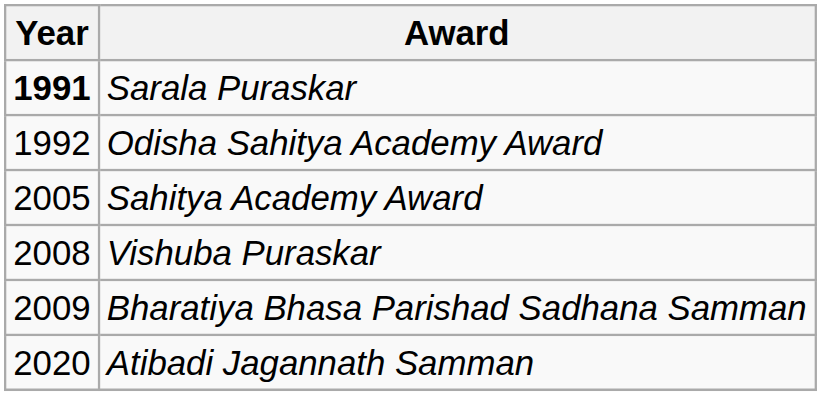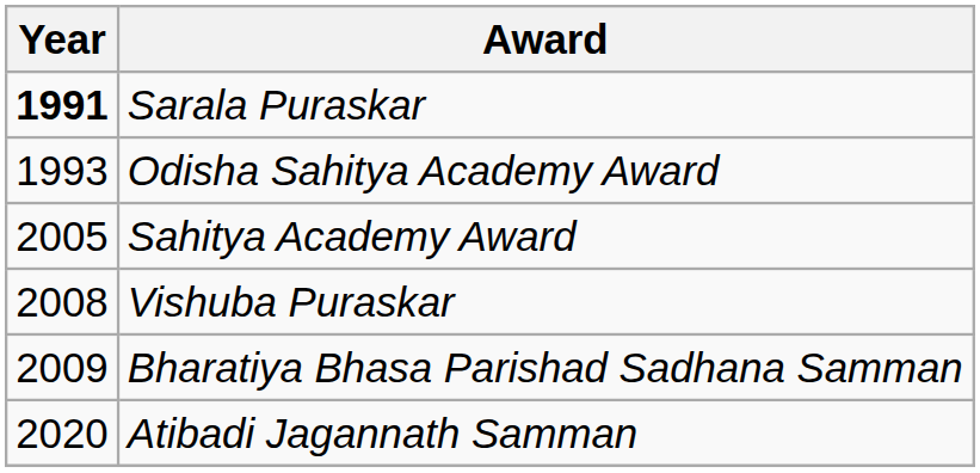 <table class="wikitable" style="font-size:95%;">
 <tr>
 <th>Year</th>
 <th>Award</th>
 </tr>
 <tr>
 <td><strong>1991</strong></td>
 <td><em>Sarala Puraskar</em></td>
 </tr>
 <tr>
-<td>1992</td>
+<td>1993</td>
 <td><em>Odisha Sahitya Academy Award</em></td>
 </tr>
 <tr>
 <td>2005</td>
 <td><em>Sahitya Academy Award</em></td>
 </tr>
 <tr>
 <td>2008</td>
 <td><em>Vishuba Puraskar</em></td>
 </tr>
 <tr>
 <td>2009</td>
 <td><em>Bharatiya Bhasa Parishad Sadhana Samman</em></td>
 </tr>
 <tr>
 <td>2020</td>
 <td><em>Atibadi Jagannath Samman</em></td>
 </tr>
 <tr>
 </tr>
 </table>
